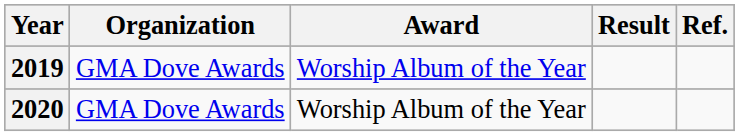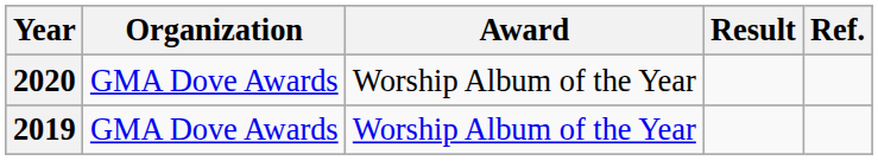 <table class="wikitable plainrowheaders">
 <tr>
 <th>Year</th>
 <th>Organization</th>
 <th>Award</th>
 <th>Result</th>
 <th>Ref.</th>
 </tr>
 <tr>
+<th scope="row">2020</th>
+<td><a href='#'>GMA Dove Awards</a></td>
+<td>Worship Album of the Year <br></td>
+<td></td>
+<td></td>
+</tr>
+<tr>
 <th scope="row">2019</th>
 <td><a href='#'>GMA Dove Awards</a></td>
 <td><a href='#'>Worship Album of the Year</a></td>
 <td></td>
 <td style="text-align:center;"></td>
 </tr>
-<tr>
-<th scope="row">2020</th>
-<td><a href='#'>GMA Dove Awards</a></td>
-<td>Worship Album of the Year <br></td>
-<td></td>
-<td></td>
-</tr>
 </table>
